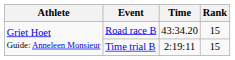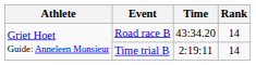 <table class="wikitable" style="font-size:90%">
 <tr>
 <th>Athlete</th>
 <th>Event</th>
 <th>Time</th>
 <th>Rank</th>
 </tr>
 <tr align=center>
 <td align=left rowspan=2><a href='#'>Griet Hoet</a><br><small>Guide: <a href='#'>Anneleen Monsieur</a></small></td>
 <td align=left><a href='#'>Road race B</a></td>
 <td>43:34.20</td>
-<td>15</td>
+<td>14</td>
 </tr>
 <tr align=center>
 <td align=left><a href='#'>Time trial B</a></td>
 <td>2:19:11</td>
-<td>15</td>
+<td>14</td>
 </tr>
 </table>
